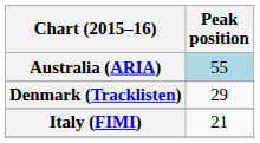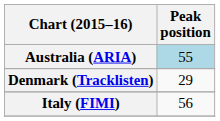 <table class="wikitable sortable plainrowheaders" style="text-align:center">
 <tr>
 <th>Chart (2015–16)</th>
 <th>Peak<br>position</th>
 </tr>
 <tr>
 <th scope="row">Australia (<a href='#'>ARIA</a>)</th>
 <td style="background: lightblue;">55</td>
 </tr>
 <tr>
 </tr>
 <tr>
 </tr>
 <tr>
 </tr>
 <tr>
 </tr>
 <tr>
 </tr>
 <tr>
 <th scope="row">Denmark (<a href='#'>Tracklisten</a>)</th>
 <td>29</td>
 </tr>
 <tr>
 </tr>
 <tr>
 <th scope="row">Italy (<a href='#'>FIMI</a>)</th>
-<td>21</td>
+<td>56</td>
 </tr>
 <tr>
 </tr>
 <tr>
 </tr>
 <tr>
 </tr>
 <tr>
 </tr>
 <tr>
 </tr>
 <tr>
 </tr>
 <tr>
 </tr>
 <tr>
 </tr>
 </table>
